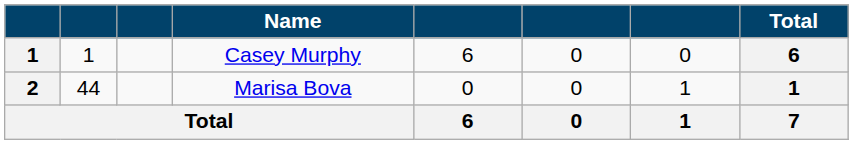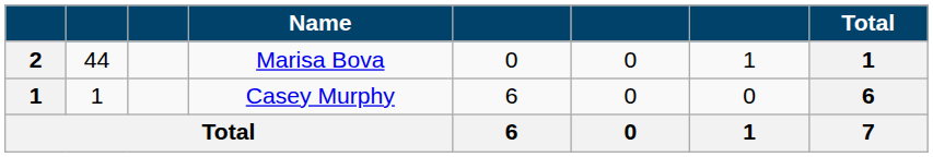 <table class="wikitable sortable" style="text-align:center;">
 <tr>
 <th style="background:#01426A; color:#fff; width:35px;" scope="col"></th>
 <th style="background:#01426A; color:#fff; width:35px;" scope="col"></th>
 <th style="background:#01426A; color:#fff; width:35px;" scope="col"></th>
 <th style="background:#01426A; color:#fff; width:175px;" scope="col">Name</th>
 <th style="background:#01426A; color:#fff; width:75px;" scope="col"></th>
 <th style="background:#01426A; color:#fff; width:75px;" scope="col"></th>
 <th style="background:#01426A; color:#fff; width:75px;" scope="col"></th>
 <th style="background:#01426A; color:#fff; width:75px;" scope="col">Total</th>
 </tr>
 <tr>
+<th>2</th>
+<td>44</td>
+<td></td>
+<td><a href='#'>Marisa Bova</a></td>
+<td>0</td>
+<td>0</td>
+<td>1</td>
+<th scope="row">1</th>
+</tr>
+<tr>
 <th scope="row">1</th>
 <td>1</td>
 <td></td>
 <td><a href='#'>Casey Murphy</a></td>
 <td>6</td>
 <td>0</td>
 <td>0</td>
 <th>6</th>
 </tr>
 <tr>
-<th>2</th>
-<td>44</td>
-<td></td>
-<td><a href='#'>Marisa Bova</a></td>
-<td>0</td>
-<td>0</td>
-<td>1</td>
-<th scope="row">1</th>
-</tr>
-<tr>
 <th colspan="4" scope="row">Total</th>
 <th>6</th>
 <th>0</th>
 <th>1</th>
 <th>7</th>
 </tr>
 </table>
